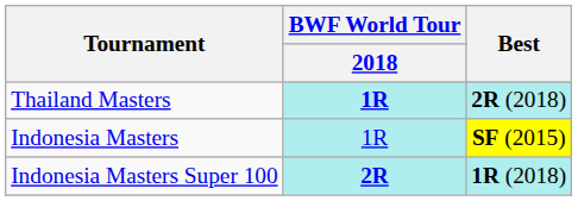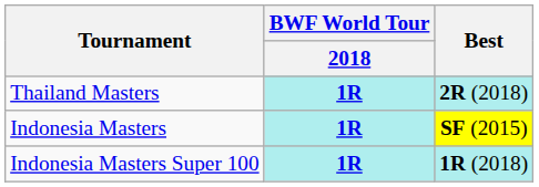 <table style='font-size: 90%; text-align:center;' class='wikitable'>
 <tr>
 <th rowspan="2">Tournament</th>
 <th><strong><a href='#'>BWF World Tour</a></strong></th>
 <th rowspan="2">Best</th>
 </tr>
 <tr>
 <th><a href='#'>2018</a></th>
 </tr>
 <tr>
 <td align=left><a href='#'>Thailand Masters</a></td>
 <td bgcolor=AFEEEE><a href='#'><strong>1R</strong></a></td>
 <td bgcolor=AFEEEE><strong>2R</strong> (2018)</td>
 </tr>
 <tr>
 <td align=left><a href='#'>Indonesia Masters</a></td>
-<td bgcolor=AFEEEE><a href='#'>1R</a></td>
+<td bgcolor=AFEEEE><strong><a href='#'>1R</a></strong></td>
 <td bgcolor=FFFF00><strong>SF</strong> (2015)</td>
 </tr>
 <tr>
 <td align=left><a href='#'>Indonesia Masters Super 100</a></td>
-<td bgcolor=AFEEEE><a href='#'><strong>2R</strong></a></td>
+<td bgcolor=AFEEEE><a href='#'><strong>1R</strong></a></td>
 <td bgcolor=AFEEEE><strong>1R</strong> (2018)</td>
 </tr>
 </table>
